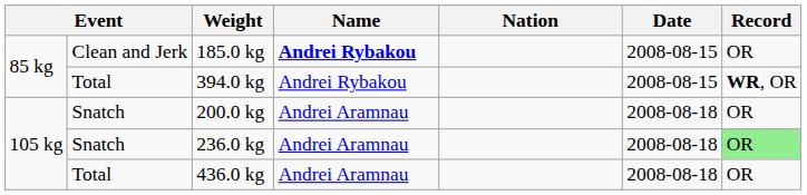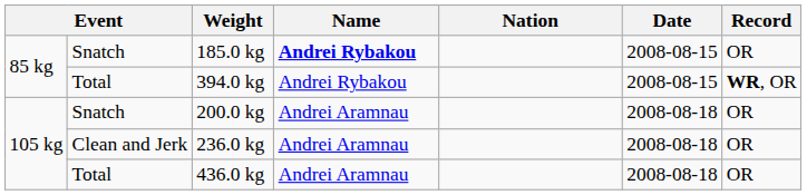 <table class="wikitable">
 <tr>
 <th colspan=2>Event</th>
 <th>Weight</th>
 <th style="width:8em">Name</th>
 <th style="width:9em">Nation</th>
 <th>Date</th>
 <th>Record</th>
 </tr>
 <tr>
 <td rowspan=2>85 kg</td>
-<td>Clean and Jerk</td>
+<td>Snatch</td>
 <td align=right>185.0 kg </td>
 <td><strong><a href='#'>Andrei Rybakou</a></strong></td>
 <td></td>
 <td>2008-08-15</td>
 <td>OR</td>
 </tr>
 <tr>
 <td>Total</td>
 <td align=right>394.0 kg </td>
 <td><a href='#'>Andrei Rybakou</a></td>
 <td></td>
 <td>2008-08-15</td>
 <td><strong>WR</strong>, OR</td>
 </tr>
 <tr>
 <td rowspan=3>105 kg</td>
 <td>Snatch</td>
 <td align=right>200.0 kg </td>
 <td><a href='#'>Andrei Aramnau</a></td>
 <td></td>
 <td>2008-08-18</td>
 <td>OR</td>
 </tr>
 <tr>
-<td>Snatch</td>
+<td>Clean and Jerk</td>
 <td align=right>236.0 kg </td>
 <td><a href='#'>Andrei Aramnau</a></td>
 <td></td>
 <td>2008-08-18</td>
-<td style="background: lightgreen;">OR</td>
+<td>OR</td>
 </tr>
 <tr>
 <td>Total</td>
 <td align=right>436.0 kg </td>
 <td><a href='#'>Andrei Aramnau</a></td>
 <td></td>
 <td>2008-08-18</td>
 <td>OR</td>
 </tr>
 </table>
